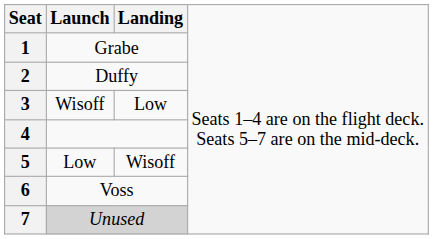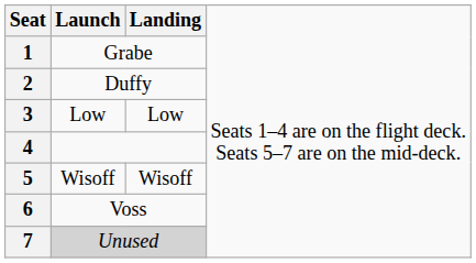 <table class="wikitable" style="text-align:center">
 <tr>
 <th>Seat</th>
 <th>Launch</th>
 <th>Landing</th>
 <td rowspan=8><br>Seats 1–4 are on the flight deck.<br>Seats 5–7 are on the mid-deck.</td>
 </tr>
 <tr>
 <th>1</th>
 <td colspan=2>Grabe</td>
 </tr>
 <tr>
 <th>2</th>
 <td colspan=2>Duffy</td>
 </tr>
 <tr>
 <th>3</th>
-<td>Wisoff</td>
+<td>Low</td>
 <td>Low</td>
 </tr>
 <tr>
 <th>4</th>
 <td colspan=2></td>
 </tr>
 <tr>
 <th>5</th>
-<td>Low</td>
+<td>Wisoff</td>
 <td>Wisoff</td>
 </tr>
 <tr>
 <th>6</th>
 <td colspan=2>Voss</td>
 </tr>
 <tr>
 <th>7</th>
 <td colspan=2 style="background-color:lightgray"><em>Unused</em></td>
 </tr>
 </table>
